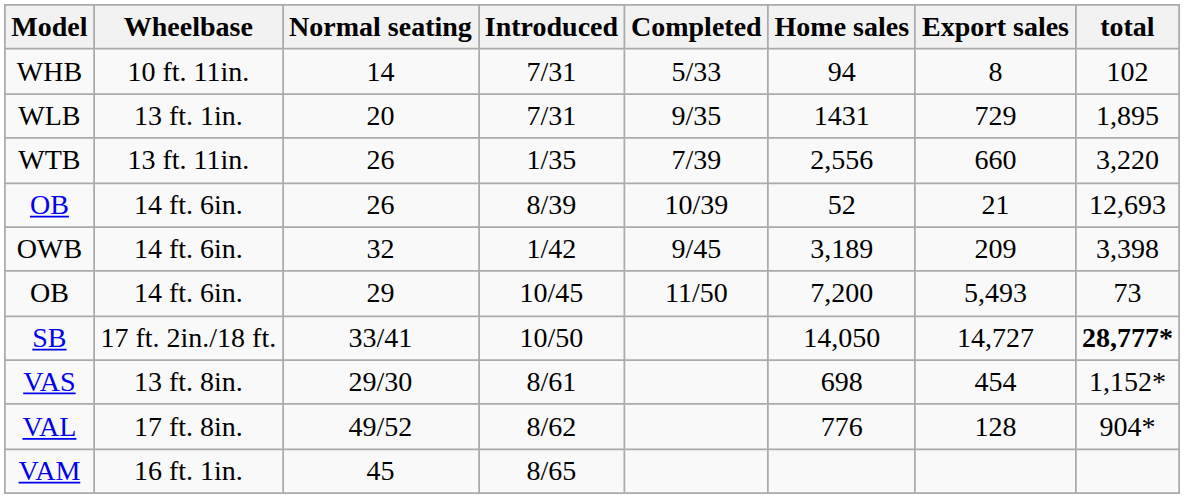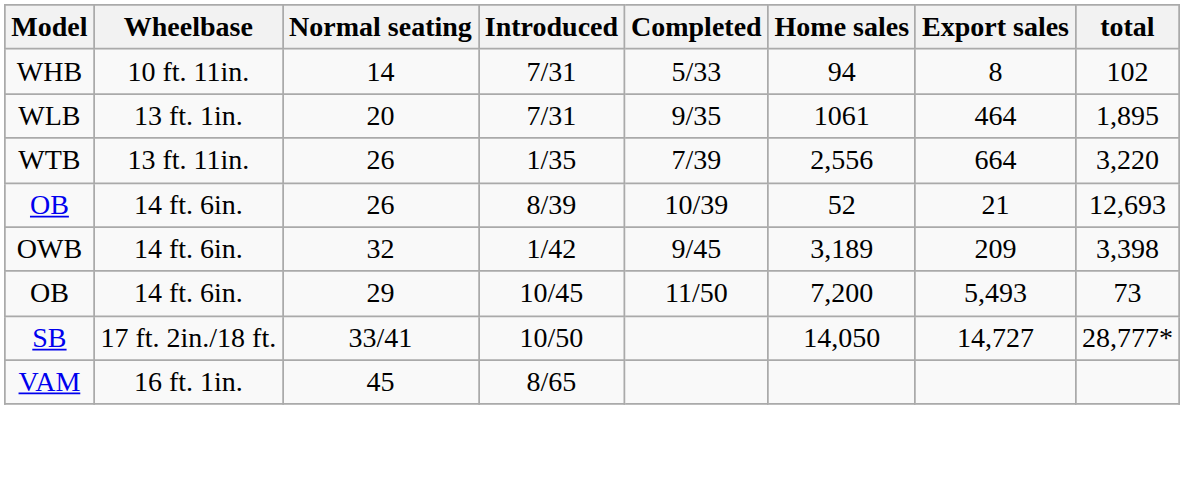 <table class="wikitable sortable" style="text-align: center;">
 <tr>
 <th>Model</th>
 <th>Wheelbase</th>
 <th>Normal seating</th>
 <th>Introduced</th>
 <th>Completed</th>
 <th>Home sales</th>
 <th>Export sales</th>
 <th>total</th>
 </tr>
 <tr>
 <td>WHB</td>
 <td>10 ft. 11in.</td>
 <td>14</td>
 <td>7/31</td>
 <td>5/33</td>
 <td>94</td>
 <td>8</td>
 <td>102</td>
 </tr>
 <tr>
 <td>WLB</td>
 <td>13 ft. 1in.</td>
 <td>20</td>
 <td>7/31</td>
 <td>9/35</td>
-<td>1431</td>
-<td>729</td>
+<td>1061</td>
+<td>464</td>
 <td>1,895</td>
 </tr>
 <tr>
 <td>WTB</td>
 <td>13 ft. 11in.</td>
 <td>26</td>
 <td>1/35</td>
 <td>7/39</td>
 <td>2,556</td>
-<td>660</td>
+<td>664</td>
 <td>3,220</td>
 </tr>
 <tr>
 <td><a href='#'>OB</a></td>
 <td>14 ft. 6in.</td>
 <td>26</td>
 <td>8/39</td>
 <td>10/39</td>
 <td>52</td>
 <td>21</td>
 <td>12,693</td>
 </tr>
 <tr>
 <td>OWB</td>
 <td>14 ft. 6in.</td>
 <td>32</td>
 <td>1/42</td>
 <td>9/45</td>
 <td>3,189</td>
 <td>209</td>
 <td>3,398</td>
 </tr>
 <tr>
 <td>OB</td>
 <td>14 ft. 6in.</td>
 <td>29</td>
 <td>10/45</td>
 <td>11/50</td>
 <td>7,200</td>
 <td>5,493</td>
 <td>73</td>
 </tr>
 <tr>
 <td><a href='#'>SB</a></td>
 <td>17 ft. 2in./18 ft.</td>
 <td>33/41</td>
 <td>10/50</td>
 <td></td>
 <td>14,050</td>
 <td>14,727</td>
-<td><strong>28,777*</strong></td>
-</tr>
-<tr>
-<td><a href='#'>VAS</a></td>
-<td>13 ft. 8in.</td>
-<td>29/30</td>
-<td>8/61</td>
-<td></td>
-<td>698</td>
-<td>454</td>
-<td>1,152*</td>
-</tr>
-<tr>
-<td><a href='#'>VAL</a></td>
-<td>17 ft. 8in.</td>
-<td>49/52</td>
-<td>8/62</td>
-<td></td>
-<td>776</td>
-<td>128</td>
-<td>904*</td>
+<td>28,777*</td>
 </tr>
 <tr>
 <td><a href='#'>VAM</a></td>
 <td>16 ft. 1in.</td>
 <td>45</td>
 <td>8/65</td>
 <td></td>
 <td></td>
 <td></td>
 <td></td>
 </tr>
 </table>
